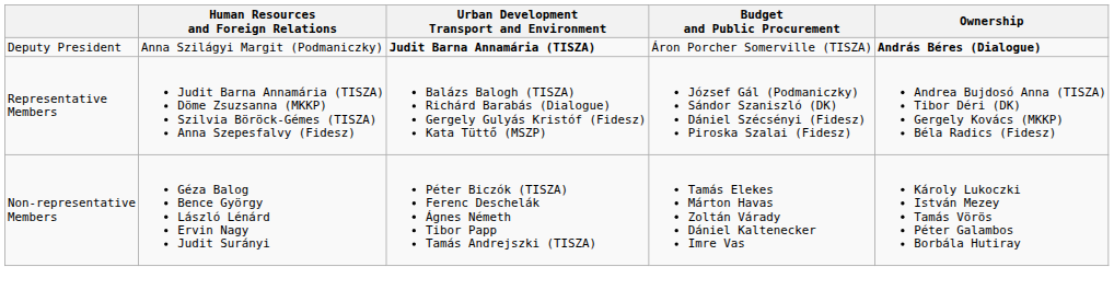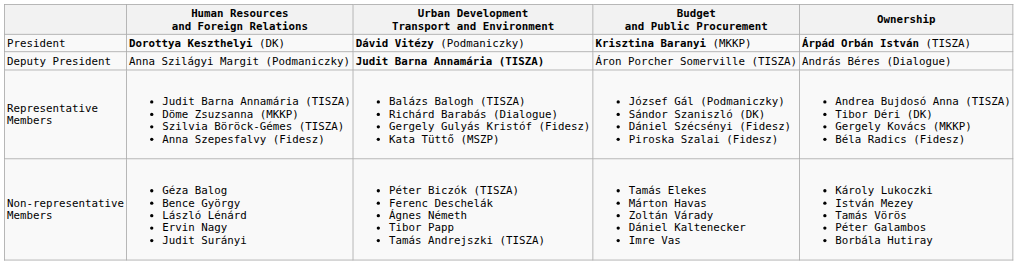 <table class="wikitable">
 <tr>
 <th></th>
 <th>Human Resources<br>and Foreign Relations</th>
 <th>Urban Development<br>Transport and Environment</th>
 <th>Budget<br>and Public Procurement</th>
 <th>Ownership</th>
 </tr>
 <tr>
+<td>President</td>
+<td><strong>Dorottya Keszthelyi</strong> (DK)</td>
+<td><strong>Dávid Vitézy</strong> (Podmaniczky)</td>
+<td><strong>Krisztina Baranyi</strong> (MKKP)</td>
+<td><strong>Árpád Orbán István</strong> (TISZA)</td>
+</tr>
+<tr>
 <td>Deputy President</td>
 <td>Anna Szilágyi Margit (Podmaniczky)</td>
 <td><strong>Judit Barna Annamária (TISZA)</strong></td>
 <td>Áron Porcher Somerville (TISZA)</td>
-<td><strong>András Béres (Dialogue)</strong></td>
+<td>András Béres (Dialogue)</td>
 </tr>
 <tr>
 <td>Representative<br>Members</td>
 <td><br><ul><li>Judit Barna Annamária (TISZA)</li><li>Döme Zsuzsanna (MKKP)</li><li>Szilvia Böröck-Gémes (TISZA)</li><li>Anna Szepesfalvy (Fidesz)</li></ul></td>
 <td><br><ul><li>Balázs Balogh (TISZA)</li><li>Richárd Barabás (Dialogue)</li><li>Gergely Gulyás Kristóf (Fidesz)</li><li>Kata Tüttő (MSZP)</li></ul></td>
 <td><br><ul><li>József Gál (Podmaniczky)</li><li>Sándor Szaniszló (DK)</li><li>Dániel Szécsényi (Fidesz)</li><li>Piroska Szalai (Fidesz)</li></ul></td>
 <td><br><ul><li>Andrea Bujdosó Anna (TISZA)</li><li>Tibor Déri (DK)</li><li>Gergely Kovács (MKKP)</li><li>Béla Radics (Fidesz)</li></ul></td>
 </tr>
 <tr>
 <td>Non-representative<br>Members</td>
 <td><br><ul><li>Géza Balog</li><li>Bence György</li><li>László Lénárd</li><li>Ervin Nagy</li><li>Judit Surányi</li></ul></td>
 <td><br><ul><li>Péter Biczók (TISZA)</li><li>Ferenc Deschelák</li><li>Ágnes Németh</li><li>Tibor Papp</li><li>Tamás Andrejszki (TISZA)</li></ul></td>
 <td><br><ul><li>Tamás Elekes</li><li>Márton Havas</li><li>Zoltán Várady</li><li>Dániel Kaltenecker</li><li>Imre Vas</li></ul></td>
 <td><br><ul><li>Károly Lukoczki</li><li>István Mezey</li><li>Tamás Vörös</li><li>Péter Galambos</li><li>Borbála Hutiray</li></ul></td>
 </tr>
 </table>
